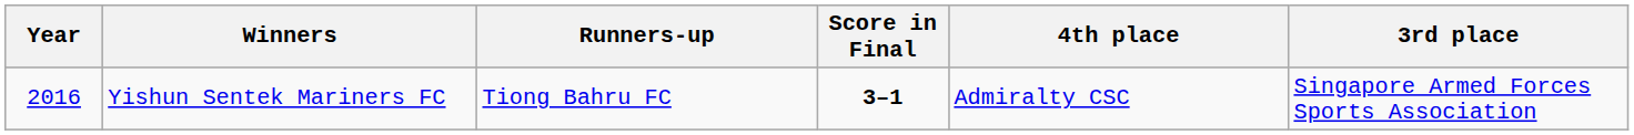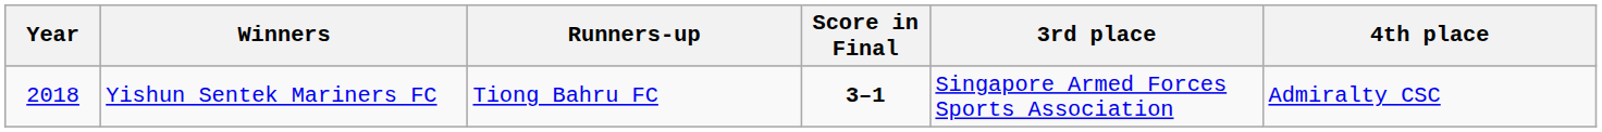 <table class="wikitable">
 <tr>
 <th width='50'>Year</th>
 <th width='210'>Winners</th>
 <th width='190'>Runners-up</th>
 <th width='70'>Score in<br>Final</th>
+<th width='190'>3rd place</th>
 <th width='190'>4th place</th>
-<th width='190'>3rd place</th>
 </tr>
 <tr>
-<td align='center'><a href='#'>2016</a></td>
+<td align='center'><a href='#'>2018</a></td>
 <td><a href='#'>Yishun Sentek Mariners FC</a></td>
 <td><a href='#'>Tiong Bahru FC</a></td>
 <td align='center'><strong>3–1</strong></td>
+<td><a href='#'>Singapore Armed Forces Sports Association</a></td>
 <td><a href='#'>Admiralty CSC</a></td>
-<td><a href='#'>Singapore Armed Forces Sports Association</a></td>
 </tr>
 </table>
